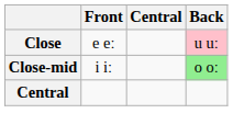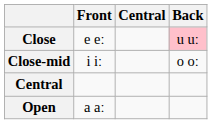 <table class="wikitable" style="text-align:center;">
 <tr>
 <th></th>
 <th>Front</th>
 <th>Central</th>
 <th>Back</th>
 </tr>
 <tr>
 <th>Close</th>
 <td>e eː</td>
 <td></td>
 <td style="background: pink;">u uː</td>
 </tr>
 <tr>
 <th>Close-mid</th>
 <td>i iː</td>
 <td></td>
-<td style="background: lightgreen;">o oː</td>
+<td>o oː</td>
 </tr>
 <tr>
 <th>Central</th>
 <td></td>
 <td></td>
 <td></td>
 </tr>
+<tr>
+<th>Open</th>
+<td>a aː</td>
+<td></td>
+<td></td>
+</tr>
 </table>
